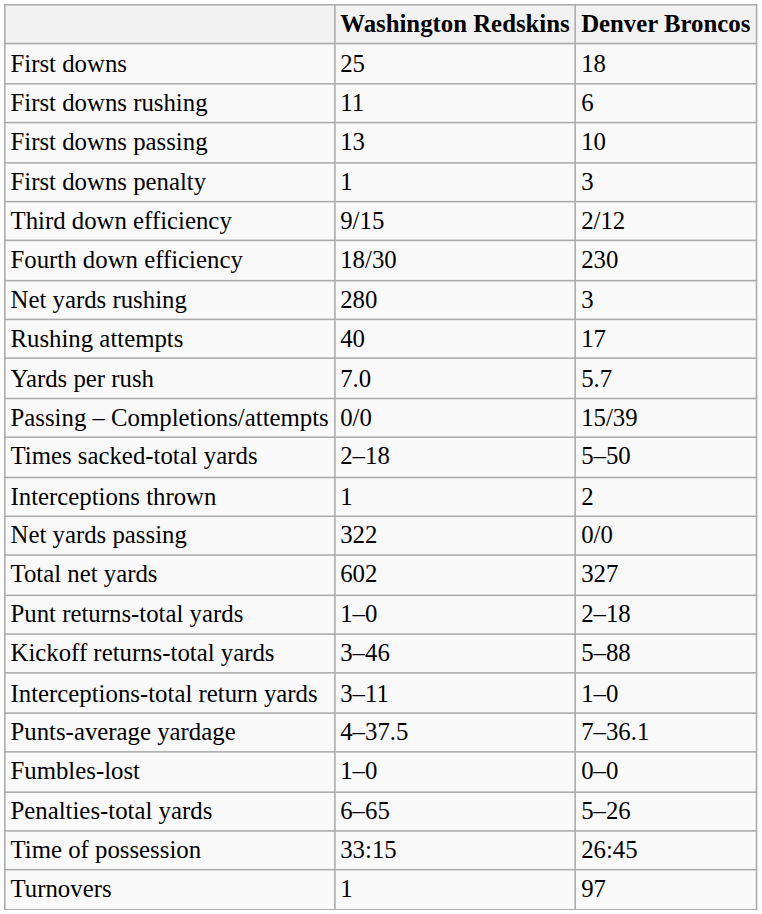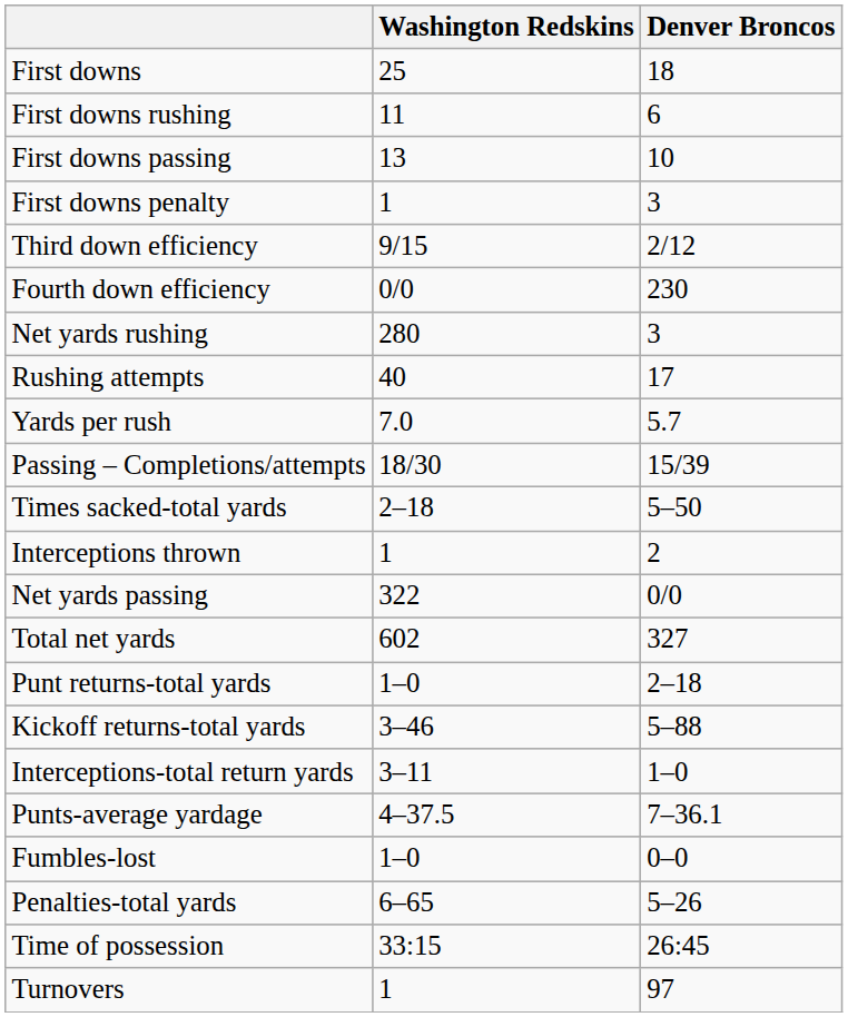 <table class="wikitable">
 <tr>
 <th></th>
 <th><strong>Washington Redskins</strong></th>
 <th><strong>Denver Broncos</strong></th>
 </tr>
 <tr>
 <td>First downs</td>
 <td>25</td>
 <td>18</td>
 </tr>
 <tr>
 <td>First downs rushing</td>
 <td>11</td>
 <td>6</td>
 </tr>
 <tr>
 <td>First downs passing</td>
 <td>13</td>
 <td>10</td>
 </tr>
 <tr>
 <td>First downs penalty</td>
 <td>1</td>
 <td>3</td>
 </tr>
 <tr>
 <td>Third down efficiency</td>
 <td>9/15</td>
 <td>2/12</td>
 </tr>
 <tr>
 <td>Fourth down efficiency</td>
-<td>18/30</td>
+<td>0/0</td>
 <td>230</td>
 </tr>
 <tr>
 <td>Net yards rushing</td>
 <td>280</td>
 <td>3</td>
 </tr>
 <tr>
 <td>Rushing attempts</td>
 <td>40</td>
 <td>17</td>
 </tr>
 <tr>
 <td>Yards per rush</td>
 <td>7.0</td>
 <td>5.7</td>
 </tr>
 <tr>
 <td>Passing – Completions/attempts</td>
-<td>0/0</td>
+<td>18/30</td>
 <td>15/39</td>
 </tr>
 <tr>
 <td>Times sacked-total yards</td>
 <td>2–18</td>
 <td>5–50</td>
 </tr>
 <tr>
 <td>Interceptions thrown</td>
 <td>1</td>
 <td>2</td>
 </tr>
 <tr>
 <td>Net yards passing</td>
 <td>322</td>
 <td>0/0</td>
 </tr>
 <tr>
 <td>Total net yards</td>
 <td>602</td>
 <td>327</td>
 </tr>
 <tr>
 <td>Punt returns-total yards</td>
 <td>1–0</td>
 <td>2–18</td>
 </tr>
 <tr>
 <td>Kickoff returns-total yards</td>
 <td>3–46</td>
 <td>5–88</td>
 </tr>
 <tr>
 <td>Interceptions-total return yards</td>
 <td>3–11</td>
 <td>1–0</td>
 </tr>
 <tr>
 <td>Punts-average yardage</td>
 <td>4–37.5</td>
 <td>7–36.1</td>
 </tr>
 <tr>
 <td>Fumbles-lost</td>
 <td>1–0</td>
 <td>0–0</td>
 </tr>
 <tr>
 <td>Penalties-total yards</td>
 <td>6–65</td>
 <td>5–26</td>
 </tr>
 <tr>
 <td>Time of possession</td>
 <td>33:15</td>
 <td>26:45</td>
 </tr>
 <tr>
 <td>Turnovers</td>
 <td>1</td>
 <td>97</td>
 </tr>
 <tr>
 </tr>
 </table>
